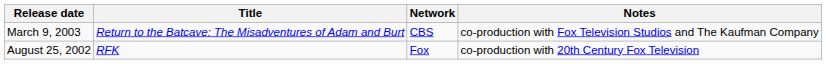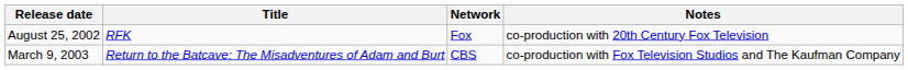 <table class="wikitable sortable">
 <tr>
 <th>Release date</th>
 <th>Title</th>
 <th>Network</th>
 <th>Notes</th>
 </tr>
 <tr>
+<td>August 25, 2002</td>
+<td><em><a href='#'>RFK</a></em></td>
+<td><a href='#'>Fox</a></td>
+<td>co-production with <a href='#'>20th Century Fox Television</a></td>
+</tr>
+<tr>
 <td>March 9, 2003</td>
 <td><em><a href='#'>Return to the Batcave: The Misadventures of Adam and Burt</a></em></td>
 <td><a href='#'>CBS</a></td>
 <td>co-production with <a href='#'>Fox Television Studios</a> and The Kaufman Company</td>
 </tr>
-<tr>
-<td>August 25, 2002</td>
-<td><em><a href='#'>RFK</a></em></td>
-<td><a href='#'>Fox</a></td>
-<td>co-production with <a href='#'>20th Century Fox Television</a></td>
-</tr>
 </table>
